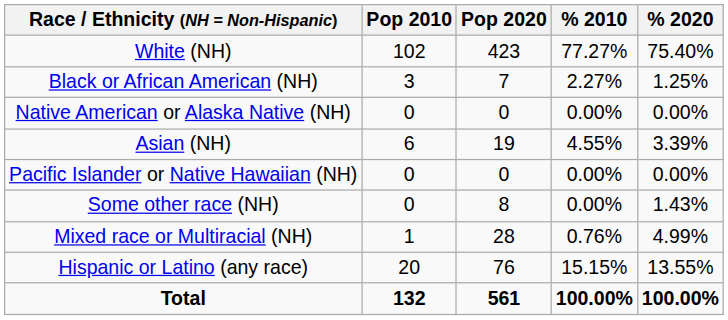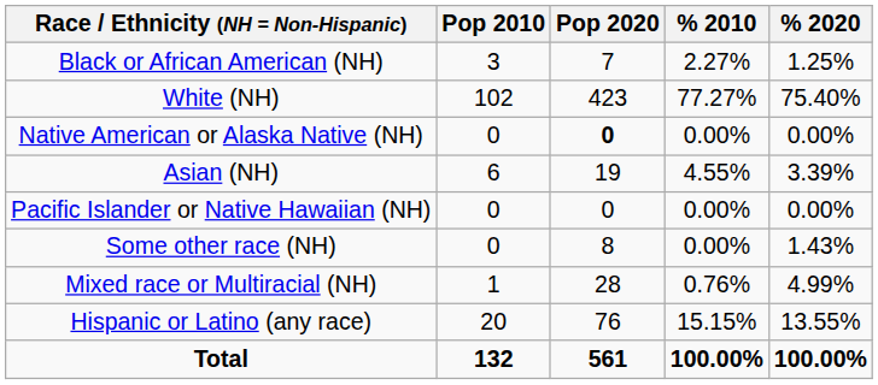 <table class="wikitable" style="text-align:center;">
 <tr>
 <th>Race / Ethnicity <small>(<em>NH = Non-Hispanic</em>)</small></th>
 <th>Pop 2010</th>
 <th>Pop 2020</th>
 <th>% 2010</th>
 <th>% 2020</th>
 </tr>
 <tr>
+<td><a href='#'>Black or African American</a> (NH)</td>
+<td>3</td>
+<td>7</td>
+<td>2.27%</td>
+<td>1.25%</td>
+</tr>
+<tr>
 <td><a href='#'>White</a> (NH)</td>
 <td>102</td>
 <td>423</td>
 <td>77.27%</td>
 <td>75.40%</td>
 </tr>
 <tr>
-<td><a href='#'>Black or African American</a> (NH)</td>
-<td>3</td>
-<td>7</td>
-<td>2.27%</td>
-<td>1.25%</td>
-</tr>
-<tr>
 <td><a href='#'>Native American</a> or <a href='#'>Alaska Native</a> (NH)</td>
 <td>0</td>
-<td>0</td>
+<td><strong>0</strong></td>
 <td>0.00%</td>
 <td>0.00%</td>
 </tr>
 <tr>
 <td><a href='#'>Asian</a> (NH)</td>
 <td>6</td>
 <td>19</td>
 <td>4.55%</td>
 <td>3.39%</td>
 </tr>
 <tr>
 <td><a href='#'>Pacific Islander</a> or <a href='#'>Native Hawaiian</a> (NH)</td>
 <td>0</td>
 <td>0</td>
 <td>0.00%</td>
 <td>0.00%</td>
 </tr>
 <tr>
 <td><a href='#'>Some other race</a> (NH)</td>
 <td>0</td>
 <td>8</td>
 <td>0.00%</td>
 <td>1.43%</td>
 </tr>
 <tr>
 <td><a href='#'>Mixed race or Multiracial</a> (NH)</td>
 <td>1</td>
 <td>28</td>
 <td>0.76%</td>
 <td>4.99%</td>
 </tr>
 <tr>
 <td><a href='#'>Hispanic or Latino</a> (any race)</td>
 <td>20</td>
 <td>76</td>
 <td>15.15%</td>
 <td>13.55%</td>
 </tr>
 <tr>
 <td><strong>Total</strong></td>
 <td><strong>132</strong></td>
 <td><strong>561</strong></td>
 <td><strong>100.00%</strong></td>
 <td><strong>100.00%</strong></td>
 </tr>
 </table>
